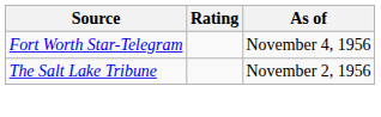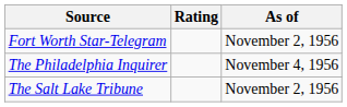 <table class="wikitable nowrap" style="text-align:center">
 <tr>
 <th>Source</th>
 <th>Rating</th>
 <th>As of</th>
 </tr>
 <tr>
 <td align="left"><em><a href='#'>Fort Worth Star-Telegram</a></em></td>
 <td></td>
+<td>November 2, 1956</td>
+</tr>
+<tr>
+<td align="left"><em><a href='#'>The Philadelphia Inquirer</a></em></td>
+<td></td>
 <td>November 4, 1956</td>
 </tr>
 <tr>
 <td align="left"><em><a href='#'>The Salt Lake Tribune</a></em></td>
 <td></td>
 <td>November 2, 1956</td>
 </tr>
 </table>
